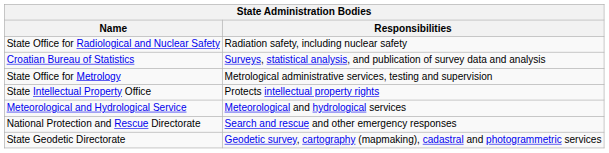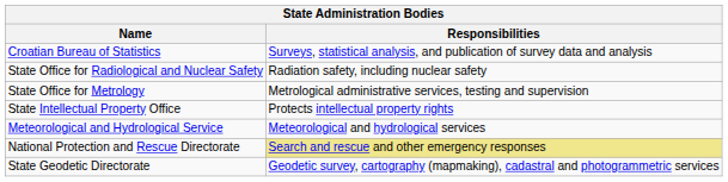 <table class="wikitable collapsible collapsed">
 <tr>
 <th colspan=2>State Administration Bodies</th>
 </tr>
 <tr>
 <th>Name</th>
 <th>Responsibilities</th>
 </tr>
 <tr>
+<td><a href='#'>Croatian Bureau of Statistics</a></td>
+<td><a href='#'>Surveys</a>, <a href='#'>statistical analysis</a>, and publication of survey data and analysis</td>
+</tr>
+<tr>
 <td>State Office for <a href='#'>Radiological and Nuclear Safety</a></td>
 <td>Radiation safety, including nuclear safety</td>
-</tr>
-<tr>
-<td><a href='#'>Croatian Bureau of Statistics</a></td>
-<td><a href='#'>Surveys</a>, <a href='#'>statistical analysis</a>, and publication of survey data and analysis</td>
 </tr>
 <tr>
 <td>State Office for <a href='#'>Metrology</a></td>
 <td>Metrological administrative services, testing and supervision</td>
 </tr>
 <tr>
 <td>State <a href='#'>Intellectual Property</a> Office</td>
 <td>Protects <a href='#'>intellectual property rights</a></td>
 </tr>
 <tr>
 <td><a href='#'>Meteorological and Hydrological Service</a></td>
 <td><a href='#'>Meteorological</a> and <a href='#'>hydrological</a> services</td>
 </tr>
 <tr>
 <td>National Protection and <a href='#'>Rescue</a> Directorate</td>
-<td><a href='#'>Search and rescue</a> and other emergency responses</td>
+<td style="background: khaki;"><a href='#'>Search and rescue</a> and other emergency responses</td>
 </tr>
 <tr>
 <td>State Geodetic Directorate</td>
 <td><a href='#'>Geodetic survey</a>, <a href='#'>cartography</a> (mapmaking), <a href='#'>cadastral</a> and <a href='#'>photogrammetric</a> services</td>
 </tr>
 </table>
